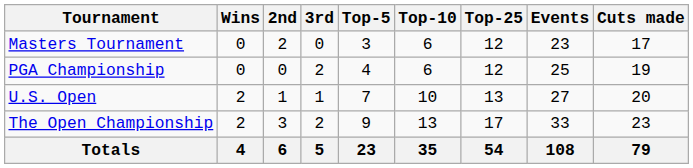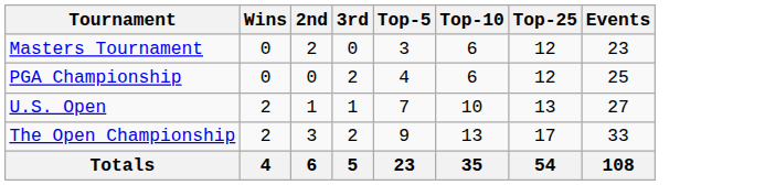 <table class=wikitable style=text-align:center>
 <tr>
 <th>Tournament</th>
 <th>Wins</th>
 <th>2nd</th>
 <th>3rd</th>
 <th>Top-5</th>
 <th>Top-10</th>
 <th>Top-25</th>
 <th>Events</th>
-<th>Cuts made</th>
 </tr>
 <tr>
 <td align=left><a href='#'>Masters Tournament</a></td>
 <td>0</td>
 <td>2</td>
 <td>0</td>
 <td>3</td>
 <td>6</td>
 <td>12</td>
 <td>23</td>
-<td>17</td>
 </tr>
 <tr>
 <td align=left><a href='#'>PGA Championship</a></td>
 <td>0</td>
 <td>0</td>
 <td>2</td>
 <td>4</td>
 <td>6</td>
 <td>12</td>
 <td>25</td>
-<td>19</td>
 </tr>
 <tr>
 <td align=left><a href='#'>U.S. Open</a></td>
 <td>2</td>
 <td>1</td>
 <td>1</td>
 <td>7</td>
 <td>10</td>
 <td>13</td>
 <td>27</td>
-<td>20</td>
 </tr>
 <tr>
 <td align=left><a href='#'>The Open Championship</a></td>
 <td>2</td>
 <td>3</td>
 <td>2</td>
 <td>9</td>
 <td>13</td>
 <td>17</td>
 <td>33</td>
-<td>23</td>
 </tr>
 <tr>
 <th>Totals</th>
 <th>4</th>
 <th>6</th>
 <th>5</th>
 <th>23</th>
 <th>35</th>
 <th>54</th>
 <th>108</th>
-<th>79</th>
 </tr>
 </table>
